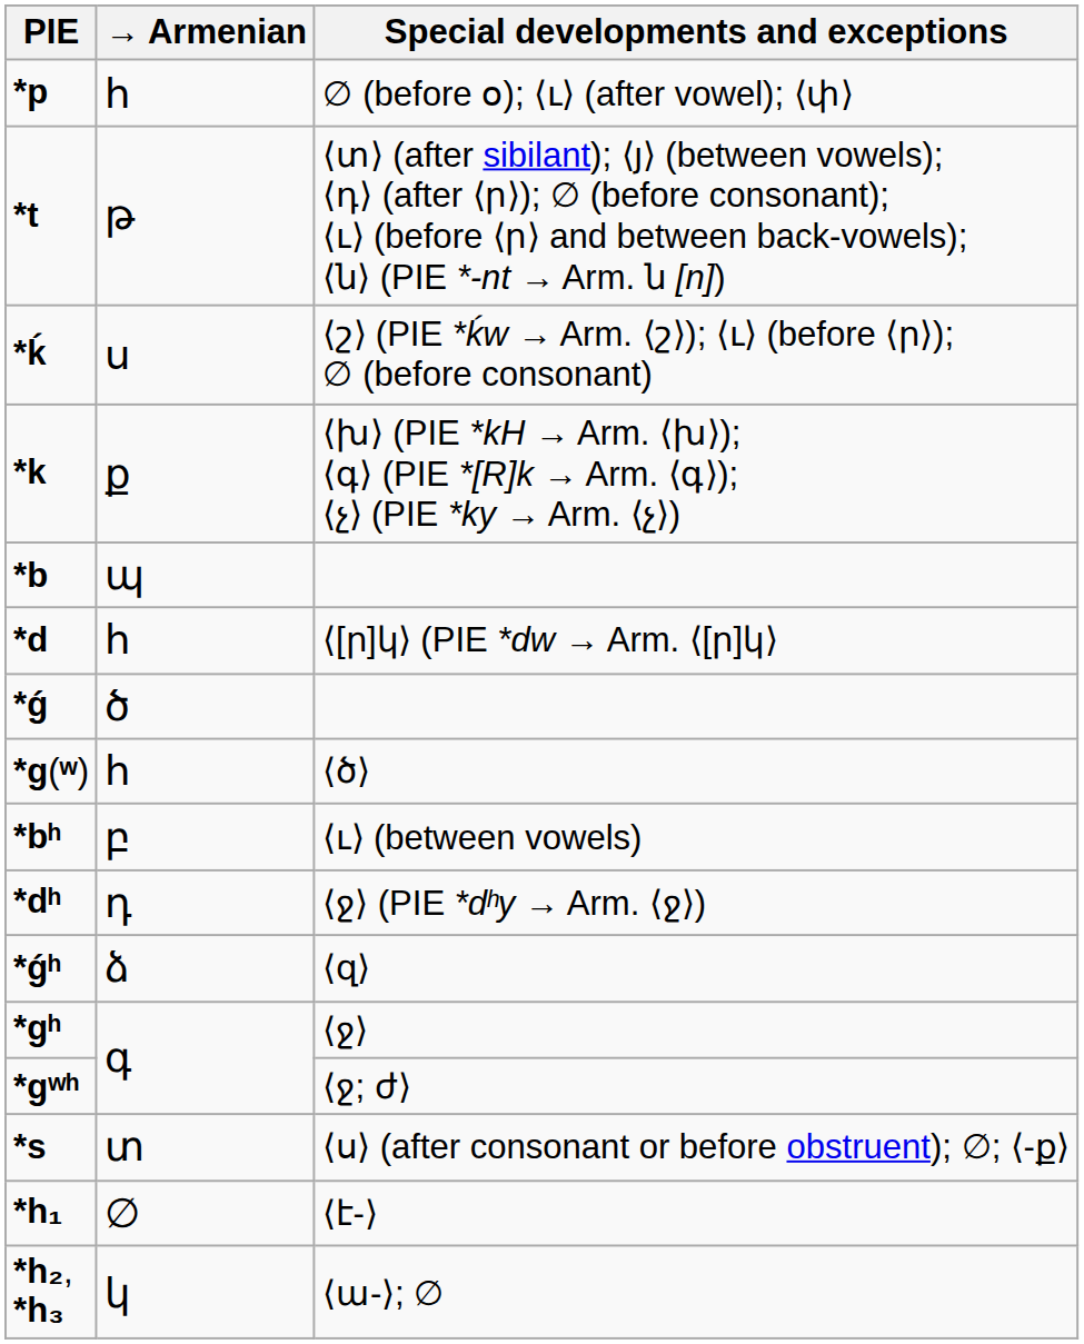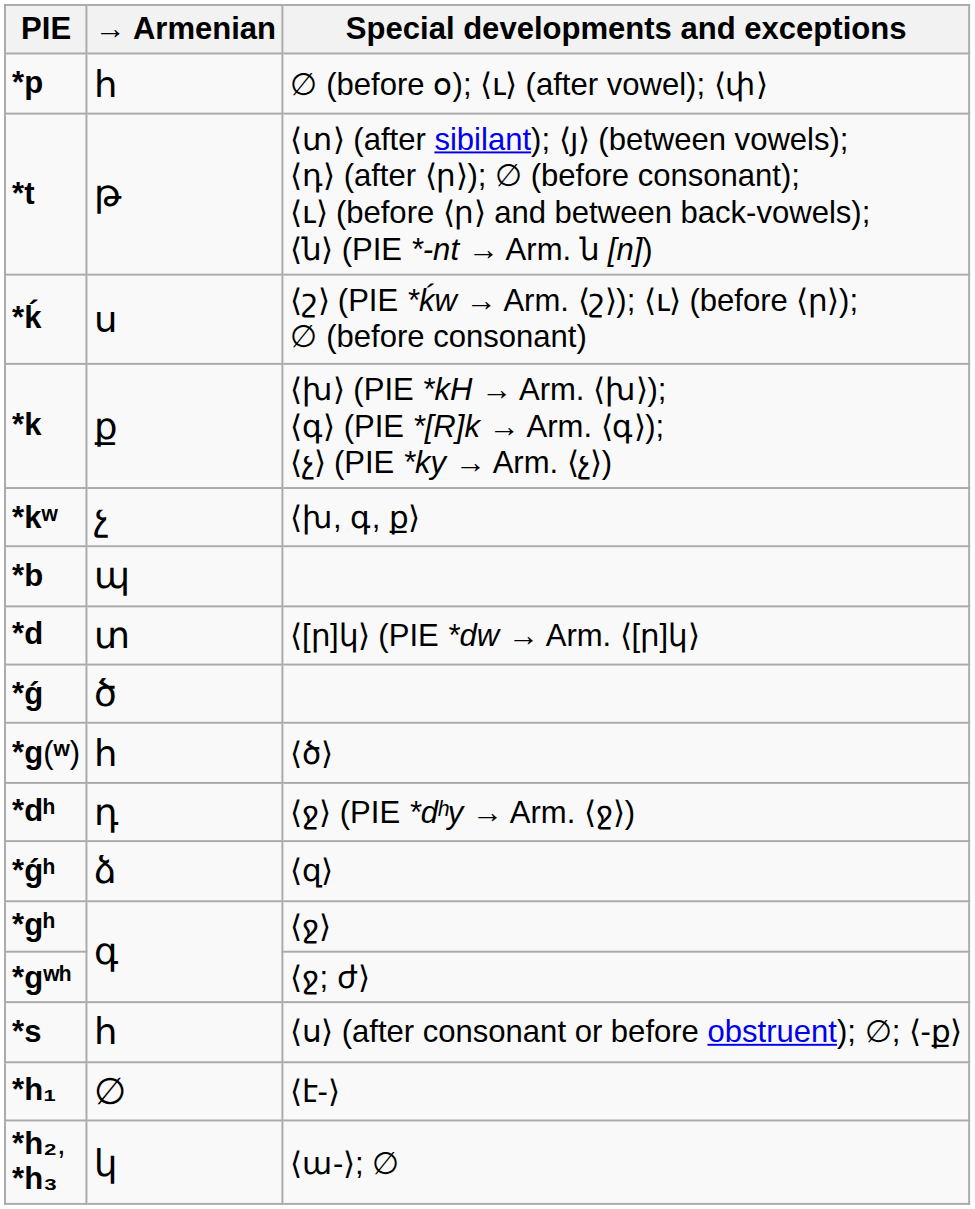 <table class="wikitable">
 <tr>
 <th>PIE</th>
 <th>→ Armenian</th>
 <th>Special developments and exceptions</th>
 </tr>
 <tr>
 <td><strong>*p</strong></td>
 <td><big>հ</big></td>
 <td>∅ (before օ); ⟨ւ⟩ (after vowel); ⟨փ⟩</td>
 </tr>
 <tr>
 <td><strong>*t</strong></td>
 <td><big>թ</big></td>
 <td>⟨տ⟩ (after <a href='#'>sibilant</a>); ⟨յ⟩ (between vowels);<br>⟨դ⟩ (after ⟨ր⟩); ∅ (before consonant);<br>⟨ւ⟩ (before ⟨ր⟩ and between back-vowels);<br>⟨ն⟩ (PIE <em>*-nt</em> → Arm. ն <em>[n]</em>)</td>
 </tr>
 <tr>
 <td><strong>*ḱ</strong></td>
 <td><big>ս</big></td>
 <td>⟨շ⟩ (PIE <em>*ḱw</em> → Arm. ⟨շ⟩); ⟨ւ⟩ (before ⟨ր⟩);<br>∅ (before consonant)</td>
 </tr>
 <tr>
 <td><strong>*k</strong></td>
 <td><big>ք</big></td>
 <td>⟨խ⟩ (PIE <em>*kH</em> → Arm. ⟨խ⟩);<br>⟨գ⟩ (PIE <em>*[R]k</em> → Arm. ⟨գ⟩);<br>⟨չ⟩ (PIE <em>*ky</em> → Arm. ⟨չ⟩)</td>
 </tr>
 <tr>
+<td><strong>*kʷ</strong></td>
+<td><big>չ</big></td>
+<td>⟨խ, գ, ք⟩</td>
+</tr>
+<tr>
 <td><strong>*b</strong></td>
 <td><big>պ</big></td>
 <td></td>
 </tr>
 <tr>
 <td><strong>*d</strong></td>
-<td><big>հ</big></td>
+<td><big>տ</big></td>
 <td>⟨[ր]կ⟩ (PIE <em>*dw</em> → Arm. ⟨[ր]կ⟩</td>
 </tr>
 <tr>
 <td><strong>*ǵ</strong></td>
 <td><big>ծ</big></td>
 <td></td>
 </tr>
 <tr>
 <td><strong>*g</strong>(<strong>ʷ</strong>)</td>
 <td><big>հ</big></td>
 <td>⟨ծ⟩</td>
-</tr>
-<tr>
-<td><strong>*bʰ</strong></td>
-<td><big>բ</big></td>
-<td>⟨ւ⟩ (between vowels)</td>
 </tr>
 <tr>
 <td><strong>*dʰ</strong></td>
 <td><big>դ</big></td>
 <td>⟨ջ⟩ (PIE <em>*dʰy</em> → Arm. ⟨ջ⟩)</td>
 </tr>
 <tr>
 <td><strong>*ǵʰ</strong></td>
 <td><big>ձ</big></td>
 <td>⟨զ⟩</td>
 </tr>
 <tr>
 <td><strong>*gʰ</strong></td>
 <td rowspan="2"><big>գ</big></td>
 <td>⟨ջ⟩</td>
 </tr>
 <tr>
 <td><strong>*gʷʰ</strong></td>
 <td>⟨ջ; ժ⟩</td>
 </tr>
 <tr>
 <td><strong>*s</strong></td>
-<td><big>տ</big></td>
+<td><big>հ</big></td>
 <td>⟨ս⟩ (after consonant or before <a href='#'>obstruent</a>); ∅; ⟨-ք⟩</td>
 </tr>
 <tr>
 <td><strong>*h₁</strong></td>
 <td><big>∅</big></td>
 <td>⟨է-⟩</td>
 </tr>
 <tr>
 <td><strong>*h₂</strong>,<br><strong>*h₃</strong></td>
 <td><big>կ</big></td>
 <td>⟨ա-⟩; ∅</td>
 </tr>
 </table>
